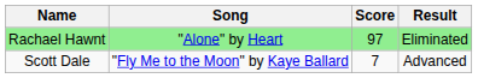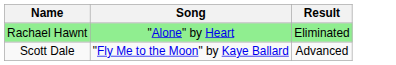 <table class="wikitable" style="text-align:center;">
 <tr style="text-align:Center; background:#cc;">
 <th>Name</th>
 <th>Song</th>
-<th>Score</th>
 <th>Result</th>
 </tr>
 <tr style="background:lightgreen;">
 <td>Rachael Hawnt</td>
 <td>"<a href='#'>Alone</a>" by <a href='#'>Heart</a></td>
-<td>97</td>
 <td>Eliminated</td>
 </tr>
 <tr>
 <td>Scott Dale</td>
 <td>"<a href='#'>Fly Me to the Moon</a>" by <a href='#'>Kaye Ballard</a></td>
-<td>7</td>
 <td>Advanced</td>
 </tr>
 </table>
